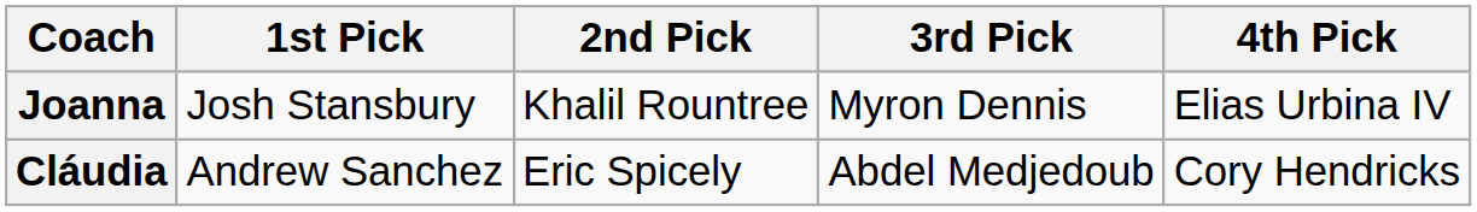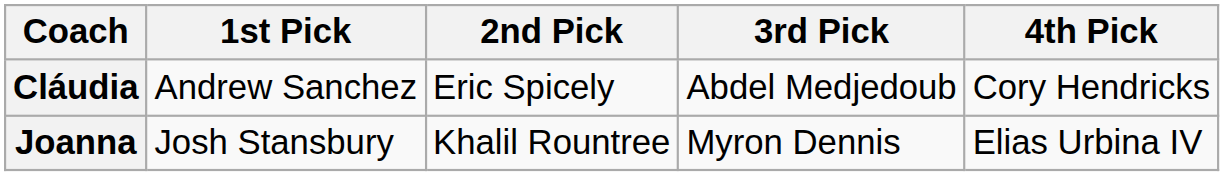 <table class="wikitable">
 <tr>
 <th>Coach</th>
 <th>1st Pick</th>
 <th>2nd Pick</th>
 <th>3rd Pick</th>
 <th>4th Pick</th>
 </tr>
 <tr>
+<th>Cláudia</th>
+<td>Andrew Sanchez</td>
+<td>Eric Spicely</td>
+<td>Abdel Medjedoub</td>
+<td>Cory Hendricks</td>
+</tr>
+<tr>
 <th>Joanna</th>
 <td>Josh Stansbury</td>
 <td>Khalil Rountree</td>
 <td>Myron Dennis</td>
 <td>Elias Urbina IV</td>
 </tr>
-<tr>
-<th>Cláudia</th>
-<td>Andrew Sanchez</td>
-<td>Eric Spicely</td>
-<td>Abdel Medjedoub</td>
-<td>Cory Hendricks</td>
-</tr>
 </table>
